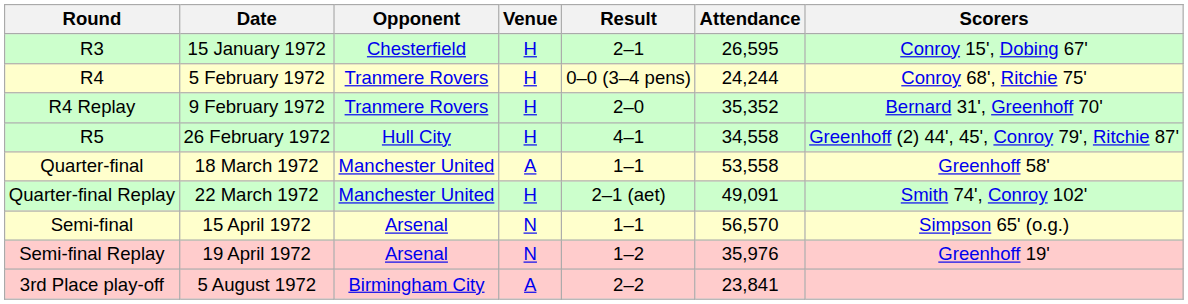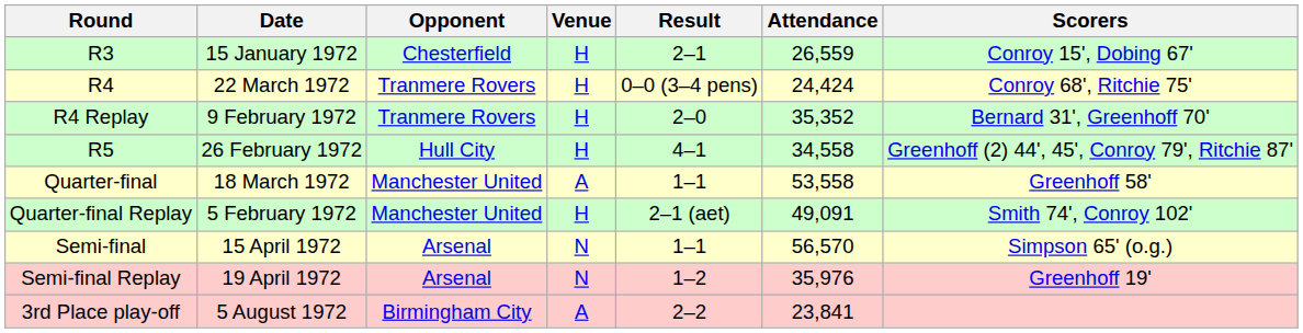 <table class="wikitable" style="font-size:100%; text-align:center">
 <tr>
 <th>Round</th>
 <th>Date</th>
 <th>Opponent</th>
 <th>Venue</th>
 <th>Result</th>
 <th>Attendance</th>
 <th>Scorers</th>
 </tr>
 <tr style="background-color: #CCFFCC;">
 <td>R3</td>
 <td>15 January 1972</td>
 <td><a href='#'>Chesterfield</a></td>
 <td><a href='#'>H</a></td>
 <td>2–1</td>
-<td>26,595</td>
+<td>26,559</td>
 <td><a href='#'>Conroy</a> 15', <a href='#'>Dobing</a> 67'</td>
 </tr>
 <tr style="background-color: #FFFFCC;">
 <td>R4</td>
-<td>5 February 1972</td>
+<td>22 March 1972</td>
 <td><a href='#'>Tranmere Rovers</a></td>
 <td><a href='#'>H</a></td>
 <td>0–0 (3–4 pens)</td>
-<td>24,244</td>
+<td>24,424</td>
 <td><a href='#'>Conroy</a> 68', <a href='#'>Ritchie</a> 75'</td>
 </tr>
 <tr style="background-color: #CCFFCC;">
 <td>R4 Replay</td>
 <td>9 February 1972</td>
 <td><a href='#'>Tranmere Rovers</a></td>
 <td><a href='#'>H</a></td>
 <td>2–0</td>
 <td>35,352</td>
 <td><a href='#'>Bernard</a> 31', <a href='#'>Greenhoff</a> 70'</td>
 </tr>
 <tr style="background-color: #CCFFCC;">
 <td>R5</td>
 <td>26 February 1972</td>
 <td><a href='#'>Hull City</a></td>
 <td><a href='#'>H</a></td>
 <td>4–1</td>
 <td>34,558</td>
 <td><a href='#'>Greenhoff</a> (2) 44', 45', <a href='#'>Conroy</a> 79', <a href='#'>Ritchie</a> 87'</td>
 </tr>
 <tr style="background-color: #FFFFCC;">
 <td>Quarter-final</td>
 <td>18 March 1972</td>
 <td><a href='#'>Manchester United</a></td>
 <td><a href='#'>A</a></td>
 <td>1–1</td>
 <td>53,558</td>
 <td><a href='#'>Greenhoff</a> 58'</td>
 </tr>
 <tr style="background-color: #CCFFCC;">
 <td>Quarter-final Replay</td>
-<td>22 March 1972</td>
+<td>5 February 1972</td>
 <td><a href='#'>Manchester United</a></td>
 <td><a href='#'>H</a></td>
 <td>2–1 (aet)</td>
 <td>49,091</td>
 <td><a href='#'>Smith</a> 74', <a href='#'>Conroy</a> 102'</td>
 </tr>
 <tr style="background-color: #FFFFCC;">
 <td>Semi-final</td>
 <td>15 April 1972</td>
 <td><a href='#'>Arsenal</a></td>
 <td><a href='#'>N</a></td>
 <td>1–1</td>
 <td>56,570</td>
 <td><a href='#'>Simpson</a> 65' (o.g.)</td>
 </tr>
 <tr style="background-color: #FFCCCC;">
 <td>Semi-final Replay</td>
 <td>19 April 1972</td>
 <td><a href='#'>Arsenal</a></td>
 <td><a href='#'>N</a></td>
 <td>1–2</td>
 <td>35,976</td>
 <td><a href='#'>Greenhoff</a> 19'</td>
 </tr>
 <tr style="background-color: #FFCCCC;">
 <td>3rd Place play-off</td>
 <td>5 August  1972</td>
 <td><a href='#'>Birmingham City</a></td>
 <td><a href='#'>A</a></td>
 <td>2–2</td>
 <td>23,841</td>
 <td></td>
 </tr>
 </table>
